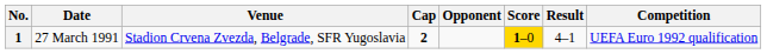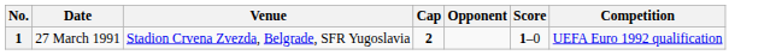 <table class="wikitable sortable plainrowheaders">
 <tr>
 <th scope=col>No.</th>
 <th scope=col data-sort-type=date>Date</th>
 <th scope=col>Venue</th>
 <th scope=col>Cap</th>
 <th scope=col>Opponent</th>
 <th scope=col>Score</th>
-<th scope=col>Result</th>
 <th scope=col>Competition</th>
 </tr>
 <tr>
 <th scope=row>1</th>
 <td>27 March 1991</td>
 <td><a href='#'>Stadion Crvena Zvezda</a>, <a href='#'>Belgrade</a>, SFR Yugoslavia</td>
 <td align=center><strong>2</strong></td>
 <td></td>
-<td align=center style="background: gold;"><strong>1</strong>–0</td>
-<td align=center>4–1</td>
+<td align=center><strong>1</strong>–0</td>
 <td><a href='#'>UEFA Euro 1992 qualification</a></td>
 </tr>
 </table>
